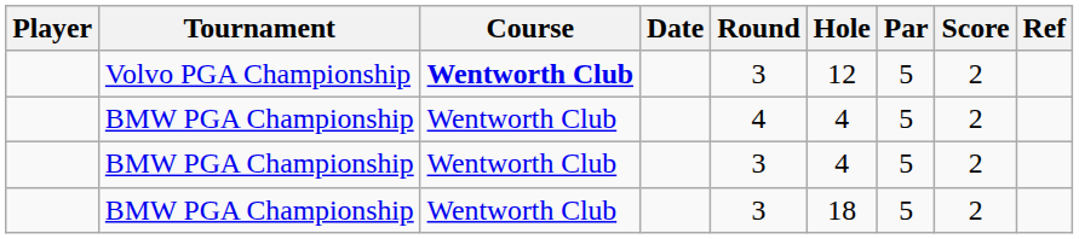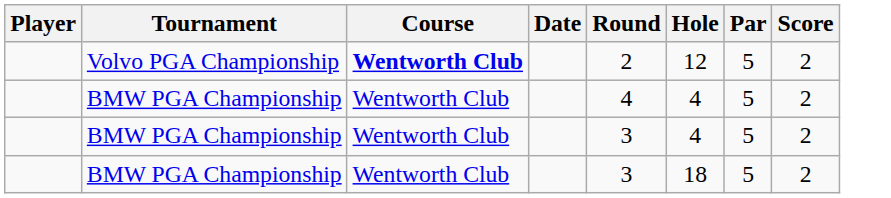 <table class="sortable wikitable">
 <tr>
 <th>Player</th>
 <th>Tournament</th>
 <th>Course</th>
 <th>Date</th>
 <th>Round</th>
 <th>Hole</th>
 <th>Par</th>
 <th>Score</th>
-<th>Ref</th>
 </tr>
 <tr>
 <td></td>
 <td><a href='#'>Volvo PGA Championship</a></td>
 <td><strong><a href='#'>Wentworth Club</a></strong></td>
 <td></td>
-<td align=center>3</td>
+<td align=center>2</td>
 <td align=center>12</td>
 <td align=center>5</td>
 <td align=center>2</td>
-<td></td>
 </tr>
 <tr>
 <td></td>
 <td><a href='#'>BMW PGA Championship</a></td>
 <td><a href='#'>Wentworth Club</a></td>
 <td></td>
 <td align=center>4</td>
 <td align=center>4</td>
 <td align=center>5</td>
 <td align=center>2</td>
-<td></td>
 </tr>
 <tr>
 <td></td>
 <td><a href='#'>BMW PGA Championship</a></td>
 <td><a href='#'>Wentworth Club</a></td>
 <td></td>
 <td align=center>3</td>
 <td align=center>4</td>
 <td align=center>5</td>
 <td align=center>2</td>
-<td></td>
 </tr>
 <tr>
 <td></td>
 <td><a href='#'>BMW PGA Championship</a></td>
 <td><a href='#'>Wentworth Club</a></td>
 <td></td>
 <td align=center>3</td>
 <td align=center>18</td>
 <td align=center>5</td>
 <td align=center>2</td>
-<td></td>
 </tr>
 </table>
